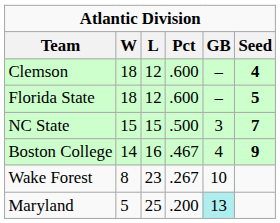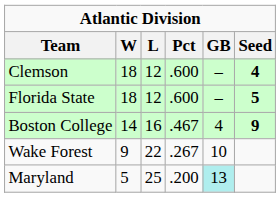 <table class="wikitable" style="float:left;margin-right:1em;">
 <tr>
 <td colspan="6" align="center"><strong>Atlantic Division</strong></td>
 </tr>
 <tr>
 <th>Team</th>
 <th>W</th>
 <th>L</th>
 <th>Pct</th>
 <th>GB</th>
 <th>Seed</th>
 </tr>
 <tr bgcolor="#ccffcc">
 <td>Clemson</td>
 <td>18</td>
 <td>12</td>
 <td>.600</td>
 <td align=center>–</td>
 <td align=center><strong>4</strong></td>
 </tr>
 <tr bgcolor="#ccffcc">
 <td>Florida State</td>
 <td>18</td>
 <td>12</td>
 <td>.600</td>
 <td align=center>–</td>
 <td align=center><strong>5</strong></td>
 </tr>
 <tr bgcolor="#ccffcc">
-<td>NC State</td>
-<td>15</td>
-<td>15</td>
-<td>.500</td>
-<td align=center>3</td>
-<td align=center><strong>7</strong></td>
-</tr>
-<tr bgcolor="#ccffcc">
 <td>Boston College</td>
 <td>14</td>
 <td>16</td>
 <td>.467</td>
 <td align=center>4</td>
 <td align=center><strong>9</strong></td>
 </tr>
 <tr>
 <td>Wake Forest</td>
-<td>8</td>
-<td>23</td>
+<td>9</td>
+<td>22</td>
 <td>.267</td>
 <td align=center>10</td>
 <td></td>
 </tr>
 <tr>
 <td>Maryland</td>
 <td>5</td>
 <td>25</td>
 <td>.200</td>
 <td align=center style="background: paleturquoise;">13</td>
 <td></td>
 </tr>
 </table>
